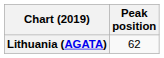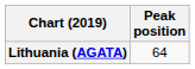 <table class="wikitable plainrowheaders" style="text-align:center">
 <tr>
 <th scope="col">Chart (2019)</th>
 <th scope="col">Peak<br>position</th>
 </tr>
 <tr>
 <th scope="row">Lithuania (<a href='#'>AGATA</a>)</th>
-<td>62</td>
+<td>64</td>
 </tr>
 </table>
